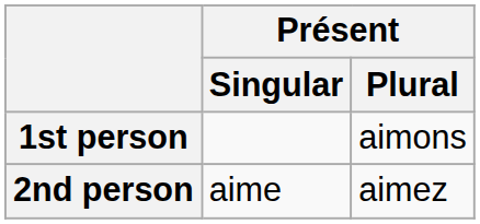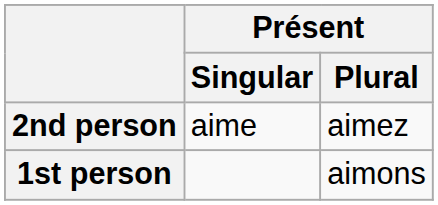 <table class="wikitable">
 <tr>
 <th rowspan="2"></th>
 <th colspan="2">Présent</th>
 </tr>
 <tr>
 <th>Singular</th>
 <th>Plural</th>
 </tr>
 <tr>
+<th>2nd person</th>
+<td>aime</td>
+<td>aimez</td>
+</tr>
+<tr>
 <th>1st person</th>
 <td></td>
 <td>aimons</td>
 </tr>
-<tr>
-<th>2nd person</th>
-<td>aime</td>
-<td>aimez</td>
-</tr>
 </table>
